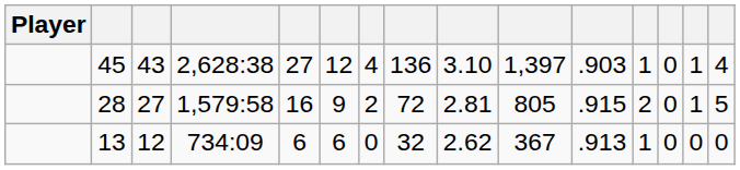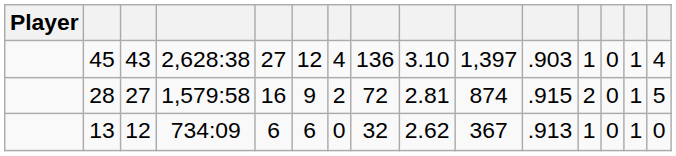 <table class="wikitable sortable" style="text-align:center;">
 <tr>
 <th>Player</th>
 <th></th>
 <th></th>
 <th></th>
 <th></th>
 <th></th>
 <th></th>
 <th></th>
 <th></th>
 <th></th>
 <th></th>
 <th></th>
 <th></th>
 <th></th>
 <th></th>
 </tr>
 <tr>
 <td></td>
 <td>45</td>
 <td>43</td>
 <td>2,628:38</td>
 <td>27</td>
 <td>12</td>
 <td>4</td>
 <td>136</td>
 <td>3.10</td>
 <td>1,397</td>
 <td>.903</td>
 <td>1</td>
 <td>0</td>
 <td>1</td>
 <td>4</td>
 </tr>
 <tr>
 <td></td>
 <td>28</td>
 <td>27</td>
 <td>1,579:58</td>
 <td>16</td>
 <td>9</td>
 <td>2</td>
 <td>72</td>
 <td>2.81</td>
-<td>805</td>
+<td>874</td>
 <td>.915</td>
 <td>2</td>
 <td>0</td>
 <td>1</td>
 <td>5</td>
 </tr>
 <tr>
 <td></td>
 <td>13</td>
 <td>12</td>
 <td>734:09</td>
 <td>6</td>
 <td>6</td>
 <td>0</td>
 <td>32</td>
 <td>2.62</td>
 <td>367</td>
 <td>.913</td>
 <td>1</td>
 <td>0</td>
-<td>0</td>
+<td>1</td>
 <td>0</td>
 </tr>
 </table>
